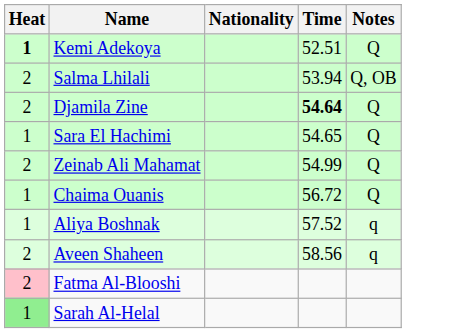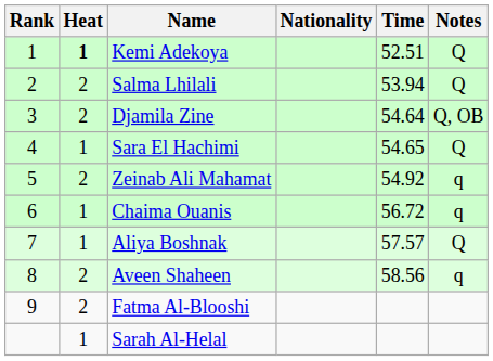 <table class="wikitable sortable" style="text-align:center;font-size:95%">
 <tr>
+<th>Rank</th>
 <th>Heat</th>
 <th>Name</th>
 <th>Nationality</th>
 <th>Time</th>
 <th>Notes</th>
 </tr>
 <tr bgcolor=ccffcc>
+<td>1</td>
 <td><strong>1</strong></td>
 <td align=left><a href='#'>Kemi Adekoya</a></td>
 <td align=left></td>
 <td>52.51</td>
 <td>Q</td>
 </tr>
 <tr bgcolor=ccffcc>
 <td>2</td>
+<td>2</td>
 <td align=left><a href='#'>Salma Lhilali</a></td>
 <td align=left></td>
 <td>53.94</td>
+<td>Q</td>
+</tr>
+<tr bgcolor=ccffcc>
+<td>3</td>
+<td>2</td>
+<td align=left><a href='#'>Djamila Zine</a></td>
+<td align=left></td>
+<td>54.64</td>
 <td>Q, OB</td>
 </tr>
 <tr bgcolor=ccffcc>
-<td>2</td>
-<td align=left><a href='#'>Djamila Zine</a></td>
-<td align=left></td>
-<td><strong>54.64</strong></td>
-<td>Q</td>
-</tr>
-<tr bgcolor=ccffcc>
+<td>4</td>
 <td>1</td>
 <td align=left><a href='#'>Sara El Hachimi</a></td>
 <td align=left></td>
 <td>54.65</td>
 <td>Q</td>
 </tr>
 <tr bgcolor=ccffcc>
+<td>5</td>
 <td>2</td>
 <td align=left><a href='#'>Zeinab Ali Mahamat</a></td>
 <td align=left></td>
-<td>54.99</td>
-<td>Q</td>
+<td>54.92</td>
+<td>q</td>
 </tr>
 <tr bgcolor=ccffcc>
+<td>6</td>
 <td>1</td>
 <td align=left><a href='#'>Chaima Ouanis</a></td>
 <td align=left></td>
 <td>56.72</td>
+<td>q</td>
+</tr>
+<tr bgcolor=ddffdd>
+<td>7</td>
+<td>1</td>
+<td align=left><a href='#'>Aliya Boshnak</a></td>
+<td align=left></td>
+<td>57.57</td>
 <td>Q</td>
 </tr>
 <tr bgcolor=ddffdd>
-<td>1</td>
-<td align=left><a href='#'>Aliya Boshnak</a></td>
-<td align=left></td>
-<td>57.52</td>
-<td>q</td>
-</tr>
-<tr bgcolor=ddffdd>
+<td>8</td>
 <td>2</td>
 <td align=left><a href='#'>Aveen Shaheen</a></td>
 <td align=left></td>
 <td>58.56</td>
 <td>q</td>
 </tr>
 <tr>
-<td style="background: pink;">2</td>
+<td>9</td>
+<td>2</td>
 <td align=left><a href='#'>Fatma Al-Blooshi</a></td>
 <td align=left></td>
 <td></td>
 <td></td>
 </tr>
 <tr>
-<td style="background: lightgreen;">1</td>
+<td></td>
+<td>1</td>
 <td align=left><a href='#'>Sarah Al-Helal</a></td>
 <td align=left></td>
 <td></td>
 <td></td>
 </tr>
 </table>
